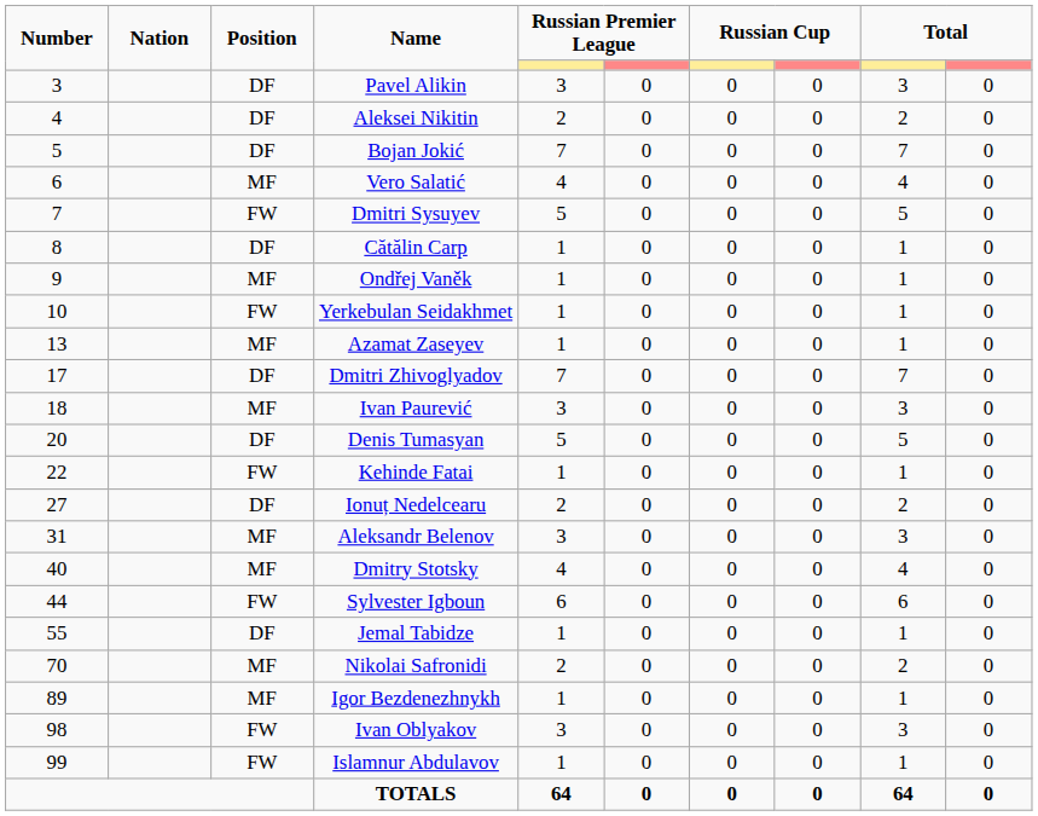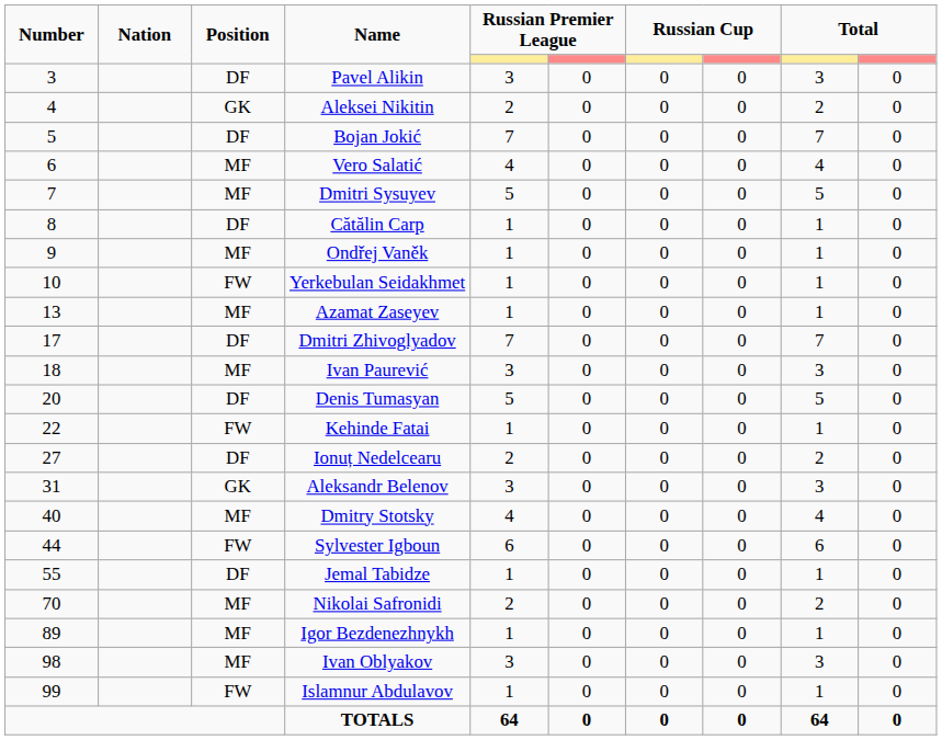 <table class="wikitable" style="font-size: 100%; text-align: center;">
 <tr>
 <td rowspan=2 width="10%" align=center><strong>Number</strong></td>
 <td rowspan=2 width="10%" align=center><strong>Nation</strong></td>
 <td rowspan=2 width="10%" align=center><strong>Position</strong></td>
 <td rowspan=2 width="20%" align=center><strong>Name</strong></td>
 <td colspan=2 align=center><strong>Russian Premier League</strong></td>
 <td colspan=2 align=center><strong>Russian Cup</strong></td>
 <td colspan=2 align=center><strong>Total</strong></td>
 </tr>
 <tr>
 <th width=60 style="background: #FFEE99"></th>
 <th width=60 style="background: #FF8888"></th>
 <th width=60 style="background: #FFEE99"></th>
 <th width=60 style="background: #FF8888"></th>
 <th width=60 style="background: #FFEE99"></th>
 <th width=60 style="background: #FF8888"></th>
 </tr>
 <tr>
 <td>3</td>
 <td></td>
 <td>DF</td>
 <td><a href='#'>Pavel Alikin</a></td>
 <td>3</td>
 <td>0</td>
 <td>0</td>
 <td>0</td>
 <td>3</td>
 <td>0</td>
 </tr>
 <tr>
 <td>4</td>
 <td></td>
-<td>DF</td>
+<td>GK</td>
 <td><a href='#'>Aleksei Nikitin</a></td>
 <td>2</td>
 <td>0</td>
 <td>0</td>
 <td>0</td>
 <td>2</td>
 <td>0</td>
 </tr>
 <tr>
 <td>5</td>
 <td></td>
 <td>DF</td>
 <td><a href='#'>Bojan Jokić</a></td>
 <td>7</td>
 <td>0</td>
 <td>0</td>
 <td>0</td>
 <td>7</td>
 <td>0</td>
 </tr>
 <tr>
 <td>6</td>
 <td></td>
 <td>MF</td>
 <td><a href='#'>Vero Salatić</a></td>
 <td>4</td>
 <td>0</td>
 <td>0</td>
 <td>0</td>
 <td>4</td>
 <td>0</td>
 </tr>
 <tr>
 <td>7</td>
 <td></td>
-<td>FW</td>
+<td>MF</td>
 <td><a href='#'>Dmitri Sysuyev</a></td>
 <td>5</td>
 <td>0</td>
 <td>0</td>
 <td>0</td>
 <td>5</td>
 <td>0</td>
 </tr>
 <tr>
 <td>8</td>
 <td></td>
 <td>DF</td>
 <td><a href='#'>Cătălin Carp</a></td>
 <td>1</td>
 <td>0</td>
 <td>0</td>
 <td>0</td>
 <td>1</td>
 <td>0</td>
 </tr>
 <tr>
 <td>9</td>
 <td></td>
 <td>MF</td>
 <td><a href='#'>Ondřej Vaněk</a></td>
 <td>1</td>
 <td>0</td>
 <td>0</td>
 <td>0</td>
 <td>1</td>
 <td>0</td>
 </tr>
 <tr>
 <td>10</td>
 <td></td>
 <td>FW</td>
 <td><a href='#'>Yerkebulan Seidakhmet</a></td>
 <td>1</td>
 <td>0</td>
 <td>0</td>
 <td>0</td>
 <td>1</td>
 <td>0</td>
 </tr>
 <tr>
 <td>13</td>
 <td></td>
 <td>MF</td>
 <td><a href='#'>Azamat Zaseyev</a></td>
 <td>1</td>
 <td>0</td>
 <td>0</td>
 <td>0</td>
 <td>1</td>
 <td>0</td>
 </tr>
 <tr>
 <td>17</td>
 <td></td>
 <td>DF</td>
 <td><a href='#'>Dmitri Zhivoglyadov</a></td>
 <td>7</td>
 <td>0</td>
 <td>0</td>
 <td>0</td>
 <td>7</td>
 <td>0</td>
 </tr>
 <tr>
 <td>18</td>
 <td></td>
 <td>MF</td>
 <td><a href='#'>Ivan Paurević</a></td>
 <td>3</td>
 <td>0</td>
 <td>0</td>
 <td>0</td>
 <td>3</td>
 <td>0</td>
 </tr>
 <tr>
 <td>20</td>
 <td></td>
 <td>DF</td>
 <td><a href='#'>Denis Tumasyan</a></td>
 <td>5</td>
 <td>0</td>
 <td>0</td>
 <td>0</td>
 <td>5</td>
 <td>0</td>
 </tr>
 <tr>
 <td>22</td>
 <td></td>
 <td>FW</td>
 <td><a href='#'>Kehinde Fatai</a></td>
 <td>1</td>
 <td>0</td>
 <td>0</td>
 <td>0</td>
 <td>1</td>
 <td>0</td>
 </tr>
 <tr>
 <td>27</td>
 <td></td>
 <td>DF</td>
 <td><a href='#'>Ionuț Nedelcearu</a></td>
 <td>2</td>
 <td>0</td>
 <td>0</td>
 <td>0</td>
 <td>2</td>
 <td>0</td>
 </tr>
 <tr>
 <td>31</td>
 <td></td>
-<td>MF</td>
+<td>GK</td>
 <td><a href='#'>Aleksandr Belenov</a></td>
 <td>3</td>
 <td>0</td>
 <td>0</td>
 <td>0</td>
 <td>3</td>
 <td>0</td>
 </tr>
 <tr>
 <td>40</td>
 <td></td>
 <td>MF</td>
 <td><a href='#'>Dmitry Stotsky</a></td>
 <td>4</td>
 <td>0</td>
 <td>0</td>
 <td>0</td>
 <td>4</td>
 <td>0</td>
 </tr>
 <tr>
 <td>44</td>
 <td></td>
 <td>FW</td>
 <td><a href='#'>Sylvester Igboun</a></td>
 <td>6</td>
 <td>0</td>
 <td>0</td>
 <td>0</td>
 <td>6</td>
 <td>0</td>
 </tr>
 <tr>
 <td>55</td>
 <td></td>
 <td>DF</td>
 <td><a href='#'>Jemal Tabidze</a></td>
 <td>1</td>
 <td>0</td>
 <td>0</td>
 <td>0</td>
 <td>1</td>
 <td>0</td>
 </tr>
 <tr>
 <td>70</td>
 <td></td>
 <td>MF</td>
 <td><a href='#'>Nikolai Safronidi</a></td>
 <td>2</td>
 <td>0</td>
 <td>0</td>
 <td>0</td>
 <td>2</td>
 <td>0</td>
 </tr>
 <tr>
 <td>89</td>
 <td></td>
 <td>MF</td>
 <td><a href='#'>Igor Bezdenezhnykh</a></td>
 <td>1</td>
 <td>0</td>
 <td>0</td>
 <td>0</td>
 <td>1</td>
 <td>0</td>
 </tr>
 <tr>
 <td>98</td>
 <td></td>
-<td>FW</td>
+<td>MF</td>
 <td><a href='#'>Ivan Oblyakov</a></td>
 <td>3</td>
 <td>0</td>
 <td>0</td>
 <td>0</td>
 <td>3</td>
 <td>0</td>
 </tr>
 <tr>
 <td>99</td>
 <td></td>
 <td>FW</td>
 <td><a href='#'>Islamnur Abdulavov</a></td>
 <td>1</td>
 <td>0</td>
 <td>0</td>
 <td>0</td>
 <td>1</td>
 <td>0</td>
 </tr>
 <tr>
 <td colspan=3></td>
 <td><strong>TOTALS</strong></td>
 <td><strong>64</strong></td>
 <td><strong>0</strong></td>
 <td><strong>0</strong></td>
 <td><strong>0</strong></td>
 <td><strong>64</strong></td>
 <td><strong>0</strong></td>
 </tr>
 </table>
